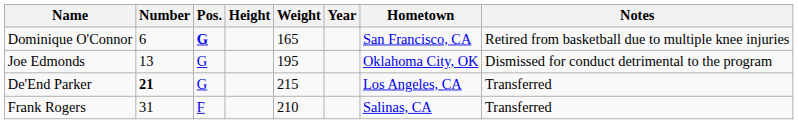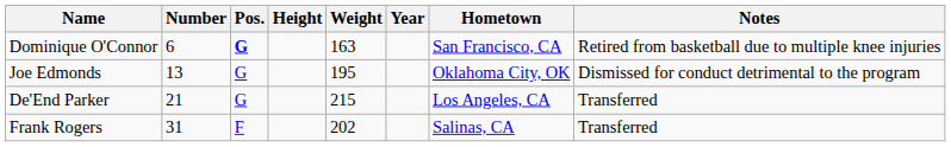 <table class="wikitable sortable" border="1">
 <tr>
 <th>Name</th>
 <th>Number</th>
 <th>Pos.</th>
 <th>Height</th>
 <th>Weight</th>
 <th>Year</th>
 <th>Hometown</th>
 <th class="unsortable">Notes</th>
 </tr>
 <tr>
 <td>Dominique O'Connor</td>
 <td>6</td>
 <td><strong><a href='#'>G</a></strong></td>
 <td></td>
-<td>165</td>
+<td>163</td>
 <td></td>
 <td><a href='#'>San Francisco, CA</a></td>
 <td>Retired from basketball due to multiple knee injuries </td>
 </tr>
 <tr>
 <td>Joe Edmonds</td>
 <td>13</td>
 <td><a href='#'>G</a></td>
 <td></td>
 <td>195</td>
 <td></td>
 <td><a href='#'>Oklahoma City, OK</a></td>
 <td>Dismissed for conduct detrimental to the program </td>
 </tr>
 <tr>
 <td>De'End Parker</td>
-<td><strong>21</strong></td>
+<td>21</td>
 <td><a href='#'>G</a></td>
 <td></td>
 <td>215</td>
 <td></td>
 <td><a href='#'>Los Angeles, CA</a></td>
 <td>Transferred </td>
 </tr>
 <tr>
 <td>Frank Rogers</td>
 <td>31</td>
 <td><a href='#'>F</a></td>
 <td></td>
-<td>210</td>
+<td>202</td>
 <td></td>
 <td><a href='#'>Salinas, CA</a></td>
 <td>Transferred </td>
 </tr>
 </table>
